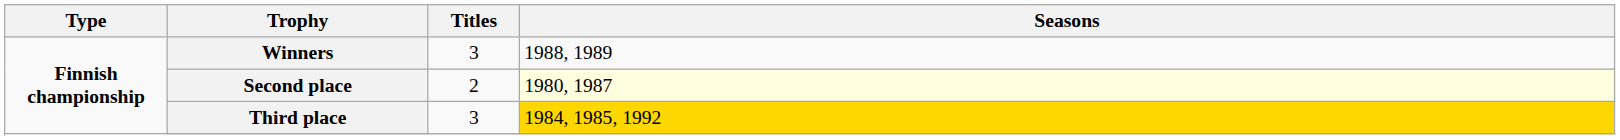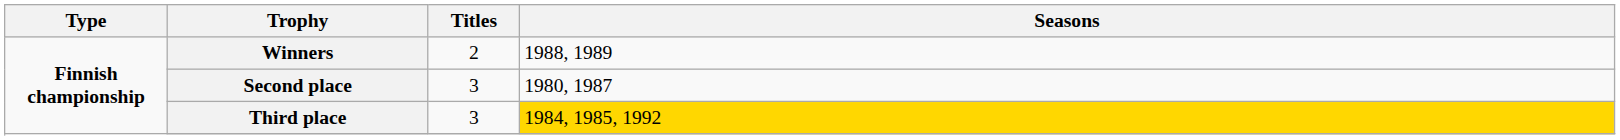 <table class="wikitable plainrowheaders" style="font-size:95%; text-align:center;">
 <tr>
 <th style="width: 1%;">Type</th>
 <th style="width: 5%;">Trophy</th>
 <th style="width: 1%;">Titles</th>
 <th style="width: 21%;">Seasons</th>
 </tr>
 <tr>
 <td scope="rowgroup" rowspan="4"><strong>Finnish championship</strong></td>
 <th scope="row">Winners</th>
-<td>3</td>
+<td>2</td>
 <td align="left">1988, 1989</td>
 </tr>
 <tr>
 <th scope="row">Second place</th>
-<td>2</td>
-<td align="left" style="background: lightyellow;">1980, 1987</td>
+<td>3</td>
+<td align="left">1980, 1987</td>
 </tr>
 <tr>
 <th scope="row">Third place</th>
 <td>3</td>
 <td align="left" style="background: gold;">1984, 1985, 1992</td>
 </tr>
 <tr>
 </tr>
 </table>
